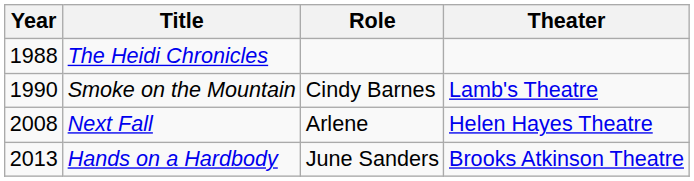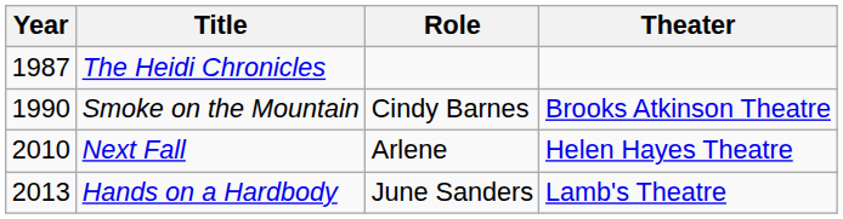 <table class="wikitable sortable">
 <tr>
 <th>Year</th>
 <th>Title</th>
 <th>Role</th>
 <th>Theater</th>
 </tr>
 <tr>
-<td>1988</td>
+<td>1987</td>
 <td><em><a href='#'>The Heidi Chronicles</a></em></td>
 <td></td>
 <td></td>
 </tr>
 <tr>
 <td>1990</td>
 <td><em>Smoke on the Mountain</em></td>
 <td>Cindy Barnes</td>
-<td><a href='#'>Lamb's Theatre</a></td>
+<td><a href='#'>Brooks Atkinson Theatre</a></td>
 </tr>
 <tr>
-<td>2008</td>
+<td>2010</td>
 <td><em><a href='#'>Next Fall</a></em></td>
 <td>Arlene</td>
 <td><a href='#'>Helen Hayes Theatre</a></td>
 </tr>
 <tr>
 <td>2013</td>
 <td><em><a href='#'>Hands on a Hardbody</a></em></td>
 <td>June Sanders</td>
-<td><a href='#'>Brooks Atkinson Theatre</a></td>
+<td><a href='#'>Lamb's Theatre</a></td>
 </tr>
 </table>
